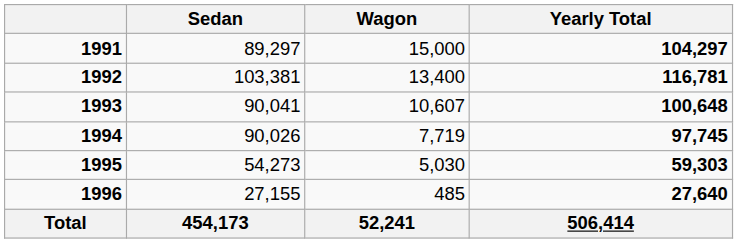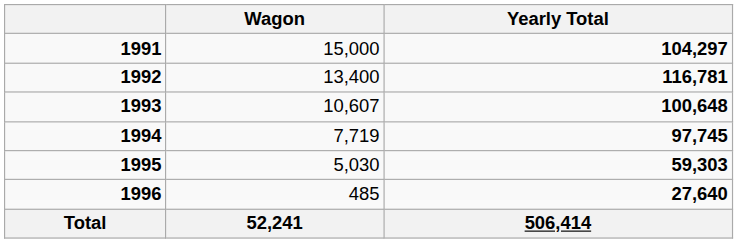 <table class="wikitable" style="text-align:right; width:40%;">
 <tr>
 <th></th>
-<th>Sedan</th>
 <th>Wagon</th>
 <th>Yearly Total</th>
 </tr>
 <tr>
 <td><strong>1991</strong></td>
-<td>89,297</td>
 <td>15,000</td>
 <td><strong>104,297</strong></td>
 </tr>
 <tr>
 <td><strong>1992</strong></td>
-<td>103,381</td>
 <td>13,400</td>
 <td><strong>116,781</strong></td>
 </tr>
 <tr>
 <td><strong>1993</strong></td>
-<td>90,041</td>
 <td>10,607</td>
 <td><strong>100,648</strong></td>
 </tr>
 <tr>
 <td><strong>1994</strong></td>
-<td>90,026</td>
 <td>7,719</td>
 <td><strong>97,745</strong></td>
 </tr>
 <tr>
 <td><strong>1995</strong></td>
-<td>54,273</td>
 <td>5,030</td>
 <td><strong>59,303</strong></td>
 </tr>
 <tr>
 <td><strong>1996</strong></td>
-<td>27,155</td>
 <td>485</td>
 <td><strong>27,640</strong></td>
 </tr>
 <tr>
 <th>Total</th>
-<th>454,173</th>
 <th>52,241</th>
 <th><u>506,414</u></th>
 </tr>
 </table>
